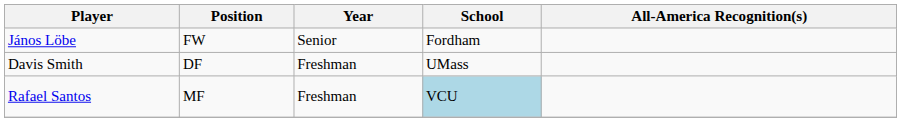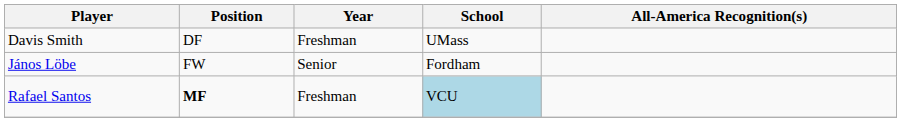 <table class="wikitable" style="width:60%">
 <tr>
 <th>Player</th>
 <th>Position</th>
 <th>Year</th>
 <th>School</th>
 <th>All-America Recognition(s)</th>
 </tr>
 <tr>
+<td>Davis Smith</td>
+<td>DF</td>
+<td>Freshman</td>
+<td>UMass</td>
+<td></td>
+</tr>
+<tr>
 <td><a href='#'>János Löbe</a></td>
 <td>FW</td>
 <td>Senior</td>
 <td>Fordham</td>
 <td></td>
 </tr>
 <tr>
-<td>Davis Smith</td>
-<td>DF</td>
-<td>Freshman</td>
-<td>UMass</td>
-<td></td>
-</tr>
-<tr>
 <td><a href='#'>Rafael Santos</a></td>
-<td>MF</td>
+<td><strong>MF</strong></td>
 <td>Freshman</td>
 <td style="background: lightblue;">VCU</td>
 <td><br><br></td>
 </tr>
 <tr>
 </tr>
 </table>
